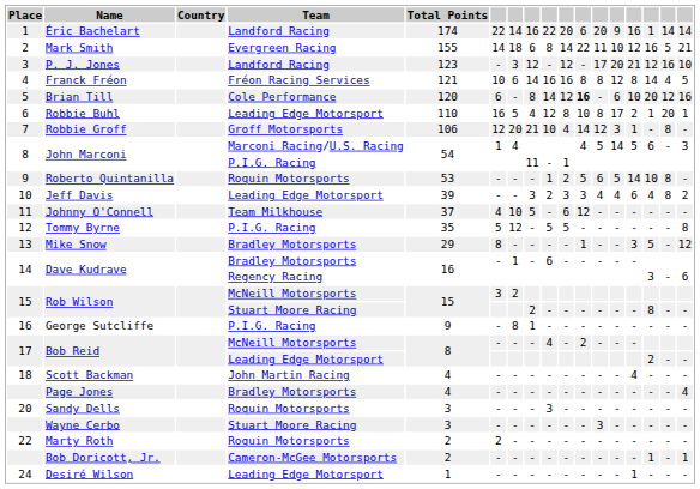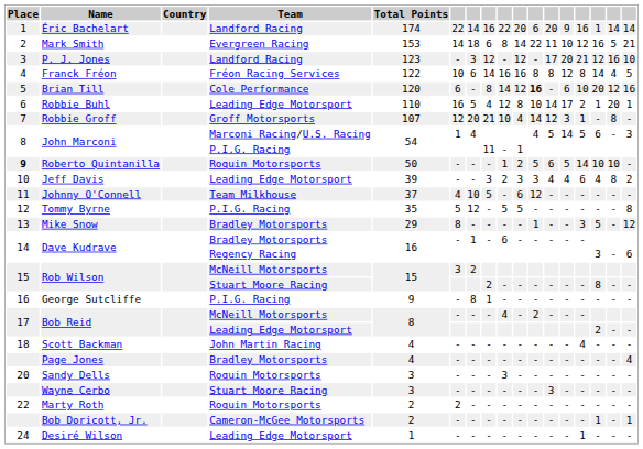 <table border="0" style="border: 1px solid #999; background-color:#FFFFFF; text-align:center">
 <tr align="center" style="background:#CCCCCC;">
 <th>Place</th>
 <th>Name</th>
 <th>Country</th>
 <th>Team</th>
 <th>Total Points</th>
 <th></th>
 <th></th>
 <th></th>
 <th></th>
 <th></th>
 <th></th>
 <th></th>
 <th></th>
 <th></th>
 <th></th>
 <th></th>
 <th></th>
 </tr>
 <tr style="background:#EFEFEF;">
 <td>1</td>
 <td align="left"><a href='#'>Éric Bachelart</a></td>
 <td align="left"></td>
 <td align="left"><a href='#'>Landford Racing</a></td>
 <td>174</td>
 <td>22</td>
 <td>14</td>
 <td>16</td>
 <td>22</td>
 <td>20</td>
 <td>6</td>
 <td>20</td>
 <td>9</td>
 <td>16</td>
 <td>1</td>
 <td>14</td>
 <td>14</td>
 </tr>
 <tr>
 <td>2</td>
 <td align="left"><a href='#'>Mark Smith</a></td>
 <td align="left"></td>
 <td align="left"><a href='#'>Evergreen Racing</a></td>
-<td>155</td>
+<td>153</td>
 <td>14</td>
 <td>18</td>
 <td>6</td>
 <td>8</td>
 <td>14</td>
 <td>22</td>
 <td>11</td>
 <td>10</td>
 <td>12</td>
 <td>16</td>
 <td>5</td>
 <td>21</td>
 </tr>
 <tr style="background:#EFEFEF;">
 <td>3</td>
 <td align="left"><a href='#'>P. J. Jones</a></td>
 <td align="left"></td>
 <td align="left"><a href='#'>Landford Racing</a></td>
 <td>123</td>
 <td>-</td>
 <td>3</td>
 <td>12</td>
 <td>-</td>
 <td>12</td>
 <td>-</td>
 <td>17</td>
 <td>20</td>
 <td>21</td>
 <td>12</td>
 <td>16</td>
 <td>10</td>
 </tr>
 <tr>
 <td>4</td>
 <td align="left"><a href='#'>Franck Fréon</a></td>
 <td align="left"></td>
 <td align="left"><a href='#'>Fréon Racing Services</a></td>
-<td>121</td>
+<td>122</td>
 <td>10</td>
 <td>6</td>
 <td>14</td>
 <td>16</td>
 <td>16</td>
 <td>8</td>
 <td>8</td>
 <td>12</td>
 <td>8</td>
 <td>14</td>
 <td>4</td>
 <td>5</td>
 </tr>
 <tr style="background:#EFEFEF;">
 <td>5</td>
 <td align="left"><a href='#'>Brian Till</a></td>
 <td align="left"></td>
 <td align="left"><a href='#'>Cole Performance</a></td>
 <td>120</td>
 <td>6</td>
 <td>-</td>
 <td>8</td>
 <td>14</td>
 <td>12</td>
 <td><strong>16</strong></td>
 <td>-</td>
 <td>6</td>
 <td>10</td>
 <td>20</td>
 <td>12</td>
 <td>16</td>
 </tr>
 <tr>
 <td>6</td>
 <td align="left"><a href='#'>Robbie Buhl</a></td>
 <td align="left"></td>
 <td align="left"><a href='#'>Leading Edge Motorsport</a></td>
 <td>110</td>
 <td>16</td>
 <td>5</td>
 <td>4</td>
 <td>12</td>
 <td>8</td>
 <td>10</td>
-<td>8</td>
+<td>14</td>
 <td>17</td>
 <td>2</td>
 <td>1</td>
 <td>20</td>
 <td>1</td>
 </tr>
 <tr style="background:#EFEFEF;">
 <td>7</td>
 <td align="left"><a href='#'>Robbie Groff</a></td>
 <td align="left"></td>
 <td align="left"><a href='#'>Groff Motorsports</a></td>
-<td>106</td>
+<td>107</td>
 <td>12</td>
 <td>20</td>
 <td>21</td>
 <td>10</td>
 <td>4</td>
 <td>14</td>
 <td>12</td>
 <td>3</td>
 <td>1</td>
 <td>-</td>
 <td>8</td>
 <td>-</td>
 </tr>
 <tr>
 <td rowspan=2>8</td>
 <td rowspan=2 align="left"><a href='#'>John Marconi</a></td>
 <td rowspan=2 align="left"></td>
 <td align="left"><a href='#'>Marconi Racing</a>/<a href='#'>U.S. Racing</a></td>
 <td rowspan=2>54</td>
 <td>1</td>
 <td>4</td>
 <td></td>
 <td></td>
 <td></td>
 <td>4</td>
 <td>5</td>
 <td>14</td>
 <td>5</td>
 <td>6</td>
 <td>-</td>
 <td>3</td>
 </tr>
 <tr>
 <td align="left"><a href='#'>P.I.G. Racing</a></td>
 <td></td>
 <td></td>
 <td>11</td>
 <td>-</td>
 <td>1</td>
 <td></td>
 <td></td>
 <td></td>
 <td></td>
 <td></td>
 <td></td>
 <td></td>
 </tr>
 <tr style="background:#EFEFEF;">
-<td>9</td>
+<td><strong>9</strong></td>
 <td align="left"><a href='#'>Roberto Quintanilla</a></td>
 <td align="left"></td>
 <td align="left"><a href='#'>Roquin Motorsports</a></td>
-<td>53</td>
+<td>50</td>
 <td>-</td>
 <td>-</td>
 <td>-</td>
 <td>1</td>
 <td>2</td>
 <td>5</td>
 <td>6</td>
 <td>5</td>
 <td>14</td>
 <td>10</td>
-<td>8</td>
+<td>10</td>
 <td>-</td>
 </tr>
 <tr>
 <td>10</td>
 <td align="left"><a href='#'>Jeff Davis</a></td>
 <td align="left"></td>
 <td align="left"><a href='#'>Leading Edge Motorsport</a></td>
 <td>39</td>
 <td>-</td>
 <td>-</td>
 <td>3</td>
 <td>2</td>
 <td>3</td>
 <td>3</td>
 <td>4</td>
 <td>4</td>
 <td>6</td>
 <td>4</td>
 <td>8</td>
 <td>2</td>
 </tr>
 <tr style="background:#EFEFEF;">
 <td>11</td>
 <td align="left"><a href='#'>Johnny O'Connell</a></td>
 <td align="left"></td>
 <td align="left"><a href='#'>Team Milkhouse</a></td>
 <td>37</td>
 <td>4</td>
 <td>10</td>
 <td>5</td>
 <td>-</td>
 <td>6</td>
 <td>12</td>
 <td>-</td>
 <td>-</td>
 <td>-</td>
 <td>-</td>
 <td>-</td>
 <td>-</td>
 </tr>
 <tr>
 <td>12</td>
 <td align="left"><a href='#'>Tommy Byrne</a></td>
 <td align="left"></td>
 <td align="left"><a href='#'>P.I.G. Racing</a></td>
 <td>35</td>
 <td>5</td>
 <td>12</td>
 <td>-</td>
 <td>5</td>
 <td>5</td>
 <td>-</td>
 <td>-</td>
 <td>-</td>
 <td>-</td>
 <td>-</td>
 <td>-</td>
 <td>8</td>
 </tr>
 <tr style="background:#EFEFEF;">
 <td>13</td>
 <td align="left"><a href='#'>Mike Snow</a></td>
 <td align="left"></td>
 <td align="left"><a href='#'>Bradley Motorsports</a></td>
 <td>29</td>
 <td>8</td>
 <td>-</td>
 <td>-</td>
 <td>-</td>
 <td>-</td>
 <td>1</td>
 <td>-</td>
 <td>-</td>
 <td>3</td>
 <td>5</td>
 <td>-</td>
 <td>12</td>
 </tr>
 <tr>
 <td rowspan=2>14</td>
 <td rowspan=2 align="left"><a href='#'>Dave Kudrave</a></td>
 <td rowspan=2 align="left"></td>
 <td align="left"><a href='#'>Bradley Motorsports</a></td>
 <td rowspan=2>16</td>
 <td>-</td>
 <td>1</td>
 <td>-</td>
 <td>6</td>
 <td>-</td>
 <td>-</td>
 <td>-</td>
 <td>-</td>
 <td>-</td>
 <td></td>
 <td></td>
 <td></td>
 </tr>
 <tr>
 <td align="left"><a href='#'>Regency Racing</a></td>
 <td></td>
 <td></td>
 <td></td>
 <td></td>
 <td></td>
 <td></td>
 <td></td>
 <td></td>
 <td></td>
 <td>3</td>
 <td>-</td>
 <td>6</td>
 </tr>
 <tr style="background:#EFEFEF;">
 <td rowspan=2>15</td>
 <td rowspan=2 align="left"><a href='#'>Rob Wilson</a></td>
 <td rowspan=2 align="left"></td>
 <td align="left"><a href='#'>McNeill Motorsports</a></td>
 <td rowspan=2>15</td>
 <td>3</td>
 <td>2</td>
 <td></td>
 <td></td>
 <td></td>
 <td></td>
 <td></td>
 <td></td>
 <td></td>
 <td></td>
 <td></td>
 <td></td>
 </tr>
 <tr style="background:#EFEFEF;">
 <td align="left"><a href='#'>Stuart Moore Racing</a></td>
 <td></td>
 <td></td>
 <td>2</td>
 <td>-</td>
 <td>-</td>
 <td>-</td>
 <td>-</td>
 <td>-</td>
 <td>-</td>
 <td>8</td>
 <td>-</td>
 <td>-</td>
 </tr>
 <tr>
 <td>16</td>
 <td align="left">George Sutcliffe</td>
 <td align="left"></td>
 <td align="left"><a href='#'>P.I.G. Racing</a></td>
 <td>9</td>
 <td>-</td>
 <td>8</td>
 <td>1</td>
 <td>-</td>
 <td>-</td>
 <td>-</td>
 <td>-</td>
 <td>-</td>
 <td>-</td>
 <td>-</td>
 <td>-</td>
 <td>-</td>
 </tr>
 <tr style="background:#EFEFEF;">
 <td rowspan=2>17</td>
 <td rowspan=2 align="left"><a href='#'>Bob Reid</a></td>
 <td rowspan=2 align="left"></td>
 <td align="left"><a href='#'>McNeill Motorsports</a></td>
 <td rowspan=2>8</td>
 <td>-</td>
 <td>-</td>
 <td>-</td>
 <td>4</td>
 <td>-</td>
 <td>2</td>
 <td>-</td>
 <td>-</td>
 <td>-</td>
 <td></td>
 <td></td>
 <td></td>
 </tr>
 <tr style="background:#EFEFEF;">
 <td align="left"><a href='#'>Leading Edge Motorsport</a></td>
 <td></td>
 <td></td>
 <td></td>
 <td></td>
 <td></td>
 <td></td>
 <td></td>
 <td></td>
 <td></td>
 <td>2</td>
 <td>-</td>
 <td>-</td>
 </tr>
 <tr>
 <td>18</td>
 <td align="left"><a href='#'>Scott Backman</a></td>
 <td align="left"></td>
 <td align="left"><a href='#'>John Martin Racing</a></td>
 <td>4</td>
 <td>-</td>
 <td>-</td>
 <td>-</td>
 <td>-</td>
 <td>-</td>
 <td>-</td>
 <td>-</td>
 <td>-</td>
 <td>4</td>
 <td>-</td>
 <td>-</td>
 <td>-</td>
 </tr>
 <tr style="background:#EFEFEF;">
 <td></td>
 <td align="left"><a href='#'>Page Jones</a></td>
 <td align="left"></td>
 <td align="left"><a href='#'>Bradley Motorsports</a></td>
 <td>4</td>
 <td>-</td>
 <td>-</td>
 <td>-</td>
 <td>-</td>
 <td>-</td>
 <td>-</td>
 <td>-</td>
 <td>-</td>
 <td>-</td>
 <td>-</td>
 <td>-</td>
 <td>4</td>
 </tr>
 <tr>
 <td>20</td>
 <td align="left"><a href='#'>Sandy Dells</a></td>
 <td align="left"></td>
 <td align="left"><a href='#'>Roquin Motorsports</a></td>
 <td>3</td>
 <td>-</td>
 <td>-</td>
 <td>-</td>
 <td>3</td>
 <td>-</td>
 <td>-</td>
 <td>-</td>
 <td>-</td>
 <td>-</td>
 <td>-</td>
 <td>-</td>
 <td>-</td>
 </tr>
 <tr style="background:#EFEFEF;">
 <td></td>
 <td align="left"><a href='#'>Wayne Cerbo</a></td>
 <td align="left"></td>
 <td align="left"><a href='#'>Stuart Moore Racing</a></td>
 <td>3</td>
 <td>-</td>
 <td>-</td>
 <td>-</td>
 <td>-</td>
 <td>-</td>
 <td>-</td>
 <td>3</td>
 <td>-</td>
 <td>-</td>
 <td>-</td>
 <td>-</td>
 <td>-</td>
 </tr>
 <tr>
 <td>22</td>
 <td align="left"><a href='#'>Marty Roth</a></td>
 <td align="left"></td>
 <td align="left"><a href='#'>Roquin Motorsports</a></td>
 <td>2</td>
 <td>2</td>
 <td>-</td>
 <td>-</td>
 <td>-</td>
 <td>-</td>
 <td>-</td>
 <td>-</td>
 <td>-</td>
 <td>-</td>
 <td>-</td>
 <td>-</td>
 <td>-</td>
 </tr>
 <tr style="background:#EFEFEF;">
 <td></td>
 <td align="left"><a href='#'>Bob Doricott, Jr.</a></td>
 <td align="left"></td>
 <td align="left"><a href='#'>Cameron-McGee Motorsports</a></td>
 <td>2</td>
 <td>-</td>
 <td>-</td>
 <td>-</td>
 <td>-</td>
 <td>-</td>
 <td>-</td>
 <td>-</td>
 <td>-</td>
 <td>-</td>
 <td>1</td>
 <td>-</td>
 <td>1</td>
 </tr>
 <tr>
 <td>24</td>
 <td align="left"><a href='#'>Desiré Wilson</a></td>
 <td align="left"></td>
 <td align="left"><a href='#'>Leading Edge Motorsport</a></td>
 <td>1</td>
 <td>-</td>
 <td>-</td>
 <td>-</td>
 <td>-</td>
 <td>-</td>
 <td>-</td>
 <td>-</td>
 <td>-</td>
 <td>1</td>
 <td>-</td>
 <td>-</td>
 <td>-</td>
 </tr>
 </table>
